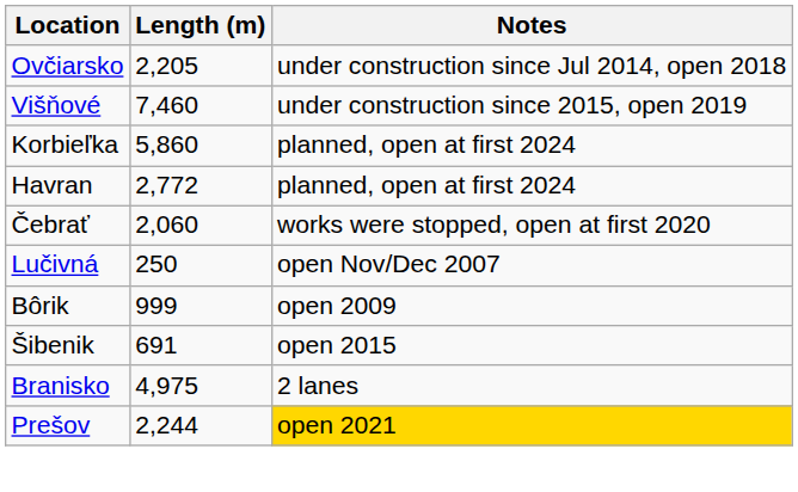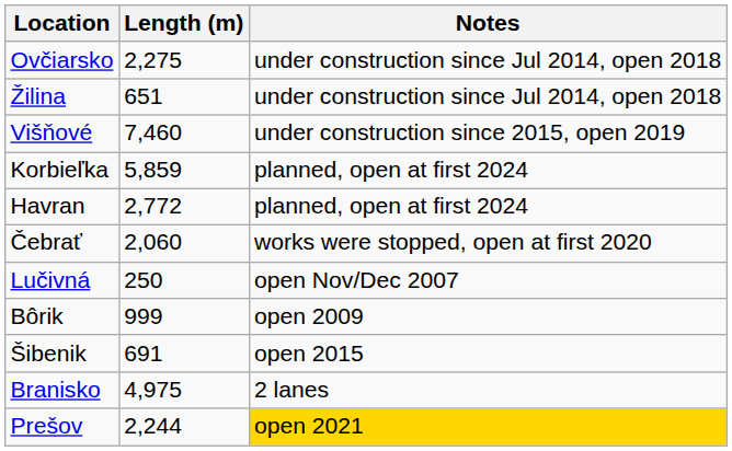 <table class="wikitable sortable">
 <tr>
 <th>Location</th>
 <th>Length (m)</th>
 <th>Notes</th>
 </tr>
 <tr>
 <td><a href='#'>Ovčiarsko</a></td>
-<td>2,205</td>
+<td>2,275</td>
+<td>under construction since Jul 2014, open 2018</td>
+</tr>
+<tr>
+<td><a href='#'>Žilina</a></td>
+<td>651</td>
 <td>under construction since Jul 2014, open 2018</td>
 </tr>
 <tr>
 <td><a href='#'>Višňové</a></td>
 <td>7,460</td>
 <td>under construction since 2015, open 2019</td>
 </tr>
 <tr>
 <td>Korbieľka</td>
-<td>5,860</td>
+<td>5,859</td>
 <td>planned, open at first 2024</td>
 </tr>
 <tr>
 <td>Havran</td>
 <td>2,772</td>
 <td>planned, open at first 2024</td>
 </tr>
 <tr>
 <td>Čebrať</td>
 <td>2,060</td>
 <td>works were stopped, open at first 2020</td>
 </tr>
 <tr>
 <td><a href='#'>Lučivná</a></td>
 <td>250</td>
 <td>open Nov/Dec 2007</td>
 </tr>
 <tr>
 <td>Bôrik</td>
 <td>999</td>
 <td>open 2009</td>
 </tr>
 <tr>
 <td>Šibenik</td>
 <td>691</td>
 <td>open 2015</td>
 </tr>
 <tr>
 <td><a href='#'>Branisko</a></td>
 <td>4,975</td>
 <td>2 lanes</td>
 </tr>
 <tr>
 <td><a href='#'>Prešov</a></td>
 <td>2,244</td>
 <td style="background: gold;">open 2021</td>
 </tr>
 </table>
